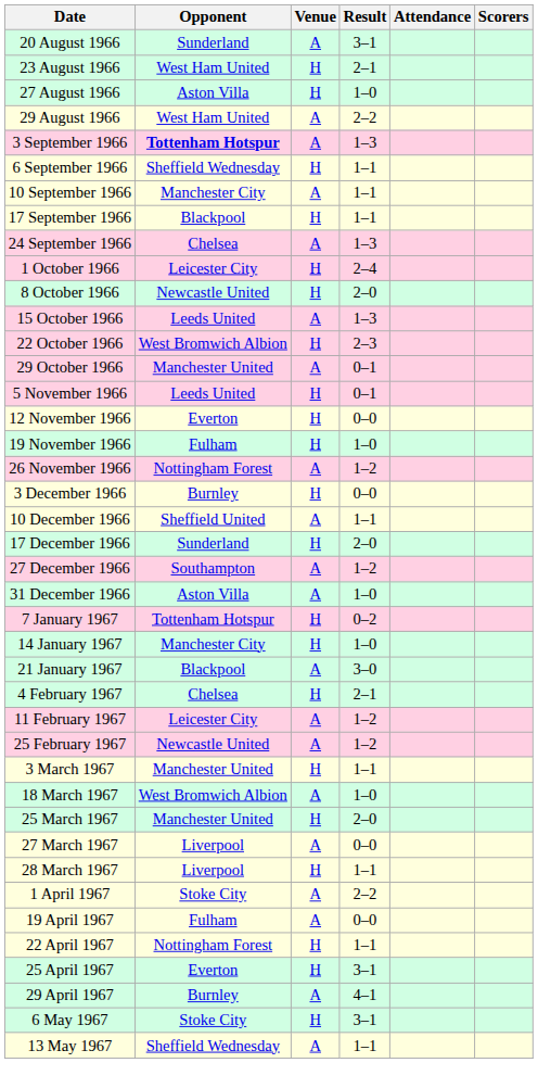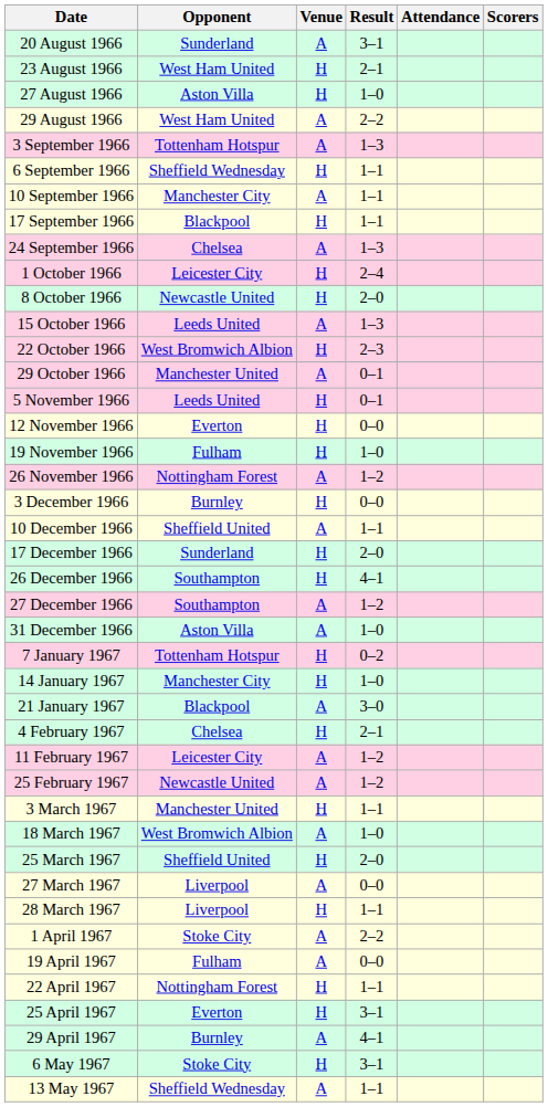 <table class="wikitable sortable" style="font-size:100%; text-align:center">
 <tr>
 <th>Date</th>
 <th>Opponent</th>
 <th>Venue</th>
 <th>Result</th>
 <th>Attendance</th>
 <th>Scorers</th>
 </tr>
 <tr style="background-color: #d0ffe3;">
 <td>20 August 1966</td>
 <td><a href='#'>Sunderland</a></td>
 <td><a href='#'>A</a></td>
 <td>3–1</td>
 <td></td>
 <td></td>
 </tr>
 <tr style="background-color: #d0ffe3;">
 <td>23 August 1966</td>
 <td><a href='#'>West Ham United</a></td>
 <td><a href='#'>H</a></td>
 <td>2–1</td>
 <td></td>
 <td></td>
 </tr>
 <tr style="background-color: #d0ffe3;">
 <td>27 August 1966</td>
 <td><a href='#'>Aston Villa</a></td>
 <td><a href='#'>H</a></td>
 <td>1–0</td>
 <td></td>
 <td></td>
 </tr>
 <tr style="background-color: #ffffdd;">
 <td>29 August 1966</td>
 <td><a href='#'>West Ham United</a></td>
 <td><a href='#'>A</a></td>
 <td>2–2</td>
 <td></td>
 <td></td>
 </tr>
 <tr style="background-color: #ffd0e3;">
 <td>3 September 1966</td>
-<td><strong><a href='#'>Tottenham Hotspur</a></strong></td>
+<td><a href='#'>Tottenham Hotspur</a></td>
 <td><a href='#'>A</a></td>
 <td>1–3</td>
 <td></td>
 <td></td>
 </tr>
 <tr style="background-color: #ffffdd;">
 <td>6 September 1966</td>
 <td><a href='#'>Sheffield Wednesday</a></td>
 <td><a href='#'>H</a></td>
 <td>1–1</td>
 <td></td>
 <td></td>
 </tr>
 <tr style="background-color: #ffffdd;">
 <td>10 September 1966</td>
 <td><a href='#'>Manchester City</a></td>
 <td><a href='#'>A</a></td>
 <td>1–1</td>
 <td></td>
 <td></td>
 </tr>
 <tr style="background-color: #ffffdd;">
 <td>17 September 1966</td>
 <td><a href='#'>Blackpool</a></td>
 <td><a href='#'>H</a></td>
 <td>1–1</td>
 <td></td>
 <td></td>
 </tr>
 <tr style="background-color: #ffd0e3;">
 <td>24 September 1966</td>
 <td><a href='#'>Chelsea</a></td>
 <td><a href='#'>A</a></td>
 <td>1–3</td>
 <td></td>
 <td></td>
 </tr>
 <tr style="background-color: #ffd0e3;">
 <td>1 October 1966</td>
 <td><a href='#'>Leicester City</a></td>
 <td><a href='#'>H</a></td>
 <td>2–4</td>
 <td></td>
 <td></td>
 </tr>
 <tr style="background-color: #d0ffe3;">
 <td>8 October 1966</td>
 <td><a href='#'>Newcastle United</a></td>
 <td><a href='#'>H</a></td>
 <td>2–0</td>
 <td></td>
 <td></td>
 </tr>
 <tr style="background-color: #ffd0e3;">
 <td>15 October 1966</td>
 <td><a href='#'>Leeds United</a></td>
 <td><a href='#'>A</a></td>
 <td>1–3</td>
 <td></td>
 <td></td>
 </tr>
 <tr style="background-color: #ffd0e3;">
 <td>22 October 1966</td>
 <td><a href='#'>West Bromwich Albion</a></td>
 <td><a href='#'>H</a></td>
 <td>2–3</td>
 <td></td>
 <td></td>
 </tr>
 <tr style="background-color: #ffd0e3;">
 <td>29 October 1966</td>
 <td><a href='#'>Manchester United</a></td>
 <td><a href='#'>A</a></td>
 <td>0–1</td>
 <td></td>
 <td></td>
 </tr>
 <tr style="background-color: #ffd0e3;">
 <td>5 November 1966</td>
 <td><a href='#'>Leeds United</a></td>
 <td><a href='#'>H</a></td>
 <td>0–1</td>
 <td></td>
 <td></td>
 </tr>
 <tr style="background-color: #ffffdd;">
 <td>12 November 1966</td>
 <td><a href='#'>Everton</a></td>
 <td><a href='#'>H</a></td>
 <td>0–0</td>
 <td></td>
 <td></td>
 </tr>
 <tr style="background-color: #d0ffe3;">
 <td>19 November 1966</td>
 <td><a href='#'>Fulham</a></td>
 <td><a href='#'>H</a></td>
 <td>1–0</td>
 <td></td>
 <td></td>
 </tr>
 <tr style="background-color: #ffd0e3;">
 <td>26 November 1966</td>
 <td><a href='#'>Nottingham Forest</a></td>
 <td><a href='#'>A</a></td>
 <td>1–2</td>
 <td></td>
 <td></td>
 </tr>
 <tr style="background-color: #ffffdd;">
 <td>3 December 1966</td>
 <td><a href='#'>Burnley</a></td>
 <td><a href='#'>H</a></td>
 <td>0–0</td>
 <td></td>
 <td></td>
 </tr>
 <tr style="background-color: #ffffdd;">
 <td>10 December 1966</td>
 <td><a href='#'>Sheffield United</a></td>
 <td><a href='#'>A</a></td>
 <td>1–1</td>
 <td></td>
 <td></td>
 </tr>
 <tr style="background-color: #d0ffe3;">
 <td>17 December 1966</td>
 <td><a href='#'>Sunderland</a></td>
 <td><a href='#'>H</a></td>
 <td>2–0</td>
 <td></td>
 <td></td>
 </tr>
+<tr style="background-color: #d0ffe3;">
+<td>26 December 1966</td>
+<td><a href='#'>Southampton</a></td>
+<td><a href='#'>H</a></td>
+<td>4–1</td>
+<td></td>
+<td></td>
+</tr>
 <tr style="background-color: #ffd0e3;">
 <td>27 December 1966</td>
 <td><a href='#'>Southampton</a></td>
 <td><a href='#'>A</a></td>
 <td>1–2</td>
 <td></td>
 <td></td>
 </tr>
 <tr style="background-color: #d0ffe3;">
 <td>31 December 1966</td>
 <td><a href='#'>Aston Villa</a></td>
 <td><a href='#'>A</a></td>
 <td>1–0</td>
 <td></td>
 <td></td>
 </tr>
 <tr style="background-color: #ffd0e3;">
 <td>7 January 1967</td>
 <td><a href='#'>Tottenham Hotspur</a></td>
 <td><a href='#'>H</a></td>
 <td>0–2</td>
 <td></td>
 <td></td>
 </tr>
 <tr style="background-color: #d0ffe3;">
 <td>14 January 1967</td>
 <td><a href='#'>Manchester City</a></td>
 <td><a href='#'>H</a></td>
 <td>1–0</td>
 <td></td>
 <td></td>
 </tr>
 <tr style="background-color: #d0ffe3;">
 <td>21 January 1967</td>
 <td><a href='#'>Blackpool</a></td>
 <td><a href='#'>A</a></td>
 <td>3–0</td>
 <td></td>
 <td></td>
 </tr>
 <tr style="background-color: #d0ffe3;">
 <td>4 February 1967</td>
 <td><a href='#'>Chelsea</a></td>
 <td><a href='#'>H</a></td>
 <td>2–1</td>
 <td></td>
 <td></td>
 </tr>
 <tr style="background-color: #ffd0e3;">
 <td>11 February 1967</td>
 <td><a href='#'>Leicester City</a></td>
 <td><a href='#'>A</a></td>
 <td>1–2</td>
 <td></td>
 <td></td>
 </tr>
 <tr style="background-color: #ffd0e3;">
 <td>25 February 1967</td>
 <td><a href='#'>Newcastle United</a></td>
 <td><a href='#'>A</a></td>
 <td>1–2</td>
 <td></td>
 <td></td>
 </tr>
 <tr style="background-color: #ffffdd;">
 <td>3 March 1967</td>
 <td><a href='#'>Manchester United</a></td>
 <td><a href='#'>H</a></td>
 <td>1–1</td>
 <td></td>
 <td></td>
 </tr>
 <tr style="background-color: #d0ffe3;">
 <td>18 March 1967</td>
 <td><a href='#'>West Bromwich Albion</a></td>
 <td><a href='#'>A</a></td>
 <td>1–0</td>
 <td></td>
 <td></td>
 </tr>
 <tr style="background-color: #d0ffe3;">
 <td>25 March 1967</td>
-<td><a href='#'>Manchester United</a></td>
+<td><a href='#'>Sheffield United</a></td>
 <td><a href='#'>H</a></td>
 <td>2–0</td>
 <td></td>
 <td></td>
 </tr>
 <tr style="background-color: #ffffdd;">
 <td>27 March 1967</td>
 <td><a href='#'>Liverpool</a></td>
 <td><a href='#'>A</a></td>
 <td>0–0</td>
 <td></td>
 <td></td>
 </tr>
 <tr style="background-color: #ffffdd;">
 <td>28 March 1967</td>
 <td><a href='#'>Liverpool</a></td>
 <td><a href='#'>H</a></td>
 <td>1–1</td>
 <td></td>
 <td></td>
 </tr>
 <tr style="background-color: #ffffdd;">
 <td>1 April 1967</td>
 <td><a href='#'>Stoke City</a></td>
 <td><a href='#'>A</a></td>
 <td>2–2</td>
 <td></td>
 <td></td>
 </tr>
 <tr style="background-color: #ffffdd;">
 <td>19 April 1967</td>
 <td><a href='#'>Fulham</a></td>
 <td><a href='#'>A</a></td>
 <td>0–0</td>
 <td></td>
 <td></td>
 </tr>
 <tr style="background-color: #ffffdd;">
 <td>22 April 1967</td>
 <td><a href='#'>Nottingham Forest</a></td>
 <td><a href='#'>H</a></td>
 <td>1–1</td>
 <td></td>
 <td></td>
 </tr>
 <tr style="background-color: #d0ffe3;">
 <td>25 April 1967</td>
 <td><a href='#'>Everton</a></td>
 <td><a href='#'>H</a></td>
 <td>3–1</td>
 <td></td>
 <td></td>
 </tr>
 <tr style="background-color: #d0ffe3;">
 <td>29 April 1967</td>
 <td><a href='#'>Burnley</a></td>
 <td><a href='#'>A</a></td>
 <td>4–1</td>
 <td></td>
 <td></td>
 </tr>
 <tr style="background-color: #d0ffe3;">
 <td>6 May 1967</td>
 <td><a href='#'>Stoke City</a></td>
 <td><a href='#'>H</a></td>
 <td>3–1</td>
 <td></td>
 <td></td>
 </tr>
 <tr style="background-color: #ffffdd;">
 <td>13 May 1967</td>
 <td><a href='#'>Sheffield Wednesday</a></td>
 <td><a href='#'>A</a></td>
 <td>1–1</td>
 <td></td>
 <td></td>
 </tr>
 </table>
